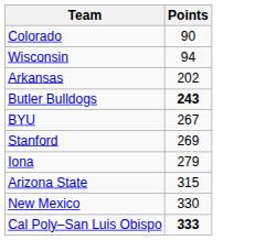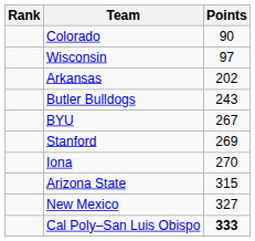 <table class="wikitable sortable" style="text-align:center">
 <tr>
+<th>Rank</th>
 <th>Team</th>
 <th>Points</th>
 </tr>
 <tr>
+<td></td>
 <td align=left><a href='#'>Colorado</a></td>
 <td>90</td>
 </tr>
 <tr>
+<td></td>
 <td align=left><a href='#'>Wisconsin</a></td>
-<td>94</td>
+<td>97</td>
 </tr>
 <tr>
+<td></td>
 <td align=left><a href='#'>Arkansas</a></td>
 <td>202</td>
 </tr>
 <tr>
+<td></td>
 <td align=left><a href='#'>Butler Bulldogs</a></td>
-<td><strong>243</strong></td>
+<td>243</td>
 </tr>
 <tr>
+<td></td>
 <td align=left><a href='#'>BYU</a></td>
 <td>267</td>
 </tr>
 <tr>
+<td></td>
 <td align=left><a href='#'>Stanford</a></td>
 <td>269</td>
 </tr>
 <tr>
+<td></td>
 <td align=left><a href='#'>Iona</a></td>
-<td>279</td>
+<td>270</td>
 </tr>
 <tr>
+<td></td>
 <td align=left><a href='#'>Arizona State</a></td>
 <td>315</td>
 </tr>
 <tr>
+<td></td>
 <td align=left><a href='#'>New Mexico</a></td>
-<td>330</td>
+<td>327</td>
 </tr>
 <tr>
+<td></td>
 <td align=left><a href='#'>Cal Poly–San Luis Obispo</a></td>
 <td><strong>333</strong></td>
 </tr>
 </table>
